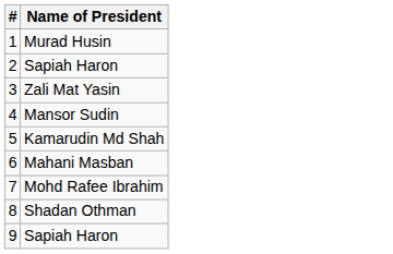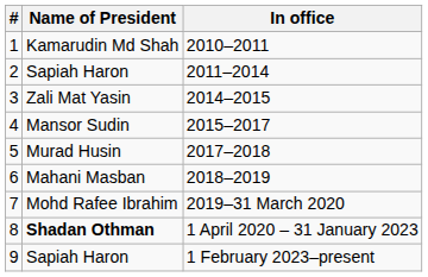 <table class="wikitable">
 <tr>
 <th>#</th>
 <th>Name of President</th>
+<th>In office</th>
 </tr>
 <tr>
 <td>1</td>
-<td>Murad Husin</td>
+<td>Kamarudin Md Shah</td>
+<td>2010–2011</td>
 </tr>
 <tr>
 <td>2</td>
 <td>Sapiah Haron</td>
+<td>2011–2014</td>
 </tr>
 <tr>
 <td>3</td>
 <td>Zali Mat Yasin</td>
+<td>2014–2015</td>
 </tr>
 <tr>
 <td>4</td>
 <td>Mansor Sudin</td>
+<td>2015–2017</td>
 </tr>
 <tr>
 <td>5</td>
-<td>Kamarudin Md Shah</td>
+<td>Murad Husin</td>
+<td>2017–2018</td>
 </tr>
 <tr>
 <td>6</td>
 <td>Mahani Masban</td>
+<td>2018–2019</td>
 </tr>
 <tr>
 <td>7</td>
 <td>Mohd Rafee Ibrahim</td>
+<td>2019–31 March 2020</td>
 </tr>
 <tr>
 <td>8</td>
-<td>Shadan Othman</td>
+<td><strong>Shadan Othman</strong></td>
+<td>1 April 2020 – 31 January 2023</td>
 </tr>
 <tr>
 <td>9</td>
 <td>Sapiah Haron</td>
+<td>1 February 2023–present</td>
 </tr>
 </table>
